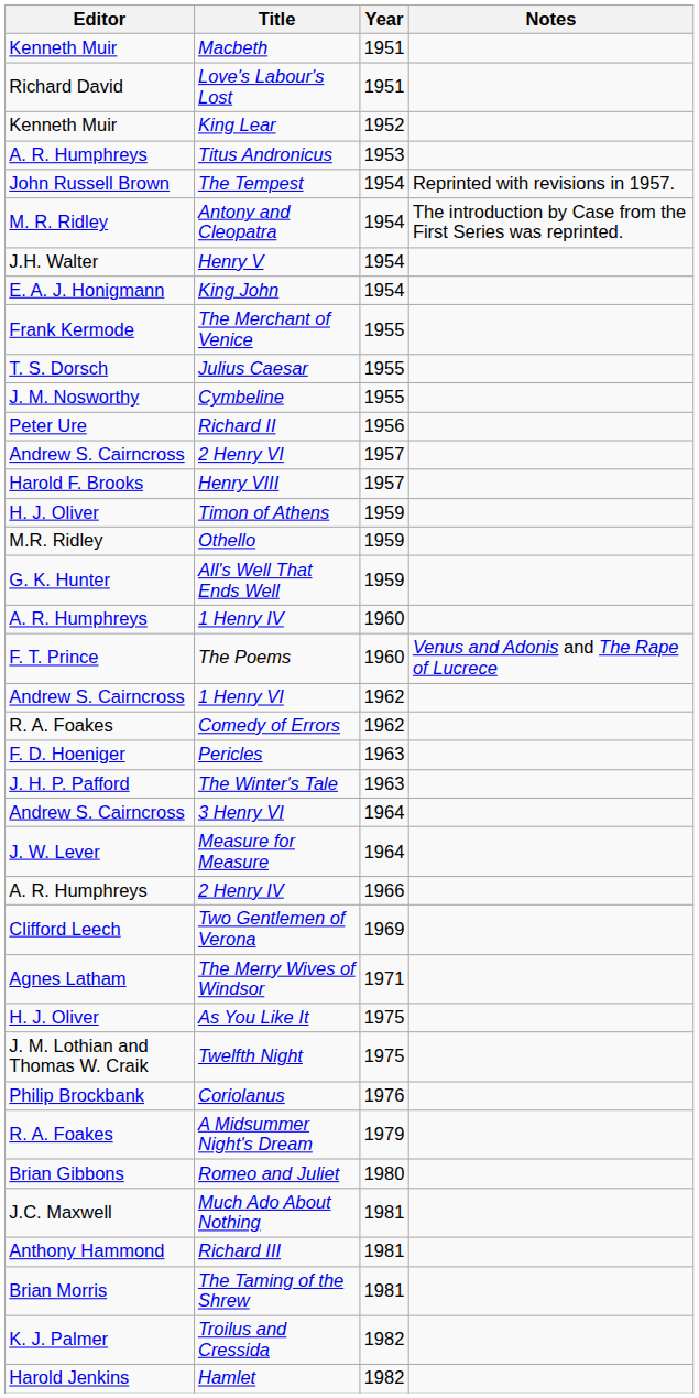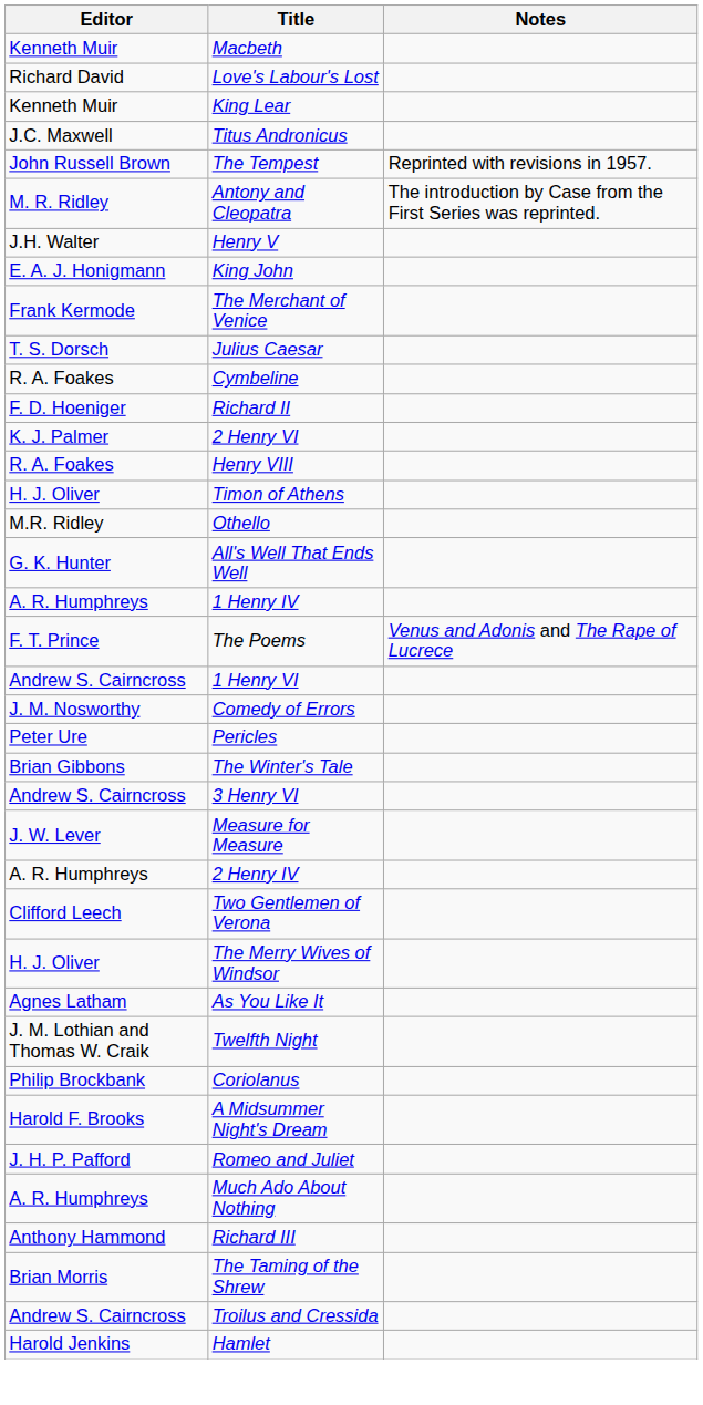 <table class="wikitable sortable">
 <tr>
 <th>Editor</th>
 <th>Title</th>
-<th>Year</th>
 <th>Notes</th>
 </tr>
 <tr>
 <td><a href='#'>Kenneth Muir</a></td>
 <td><em><a href='#'>Macbeth</a></em></td>
-<td>1951</td>
 <td></td>
 </tr>
 <tr>
 <td>Richard David</td>
 <td><em><a href='#'>Love's Labour's Lost</a></em></td>
-<td>1951</td>
 <td></td>
 </tr>
 <tr>
 <td>Kenneth Muir</td>
 <td><em><a href='#'>King Lear</a></em></td>
-<td>1952</td>
 <td></td>
 </tr>
 <tr>
-<td><a href='#'>A. R. Humphreys</a></td>
+<td>J.C. Maxwell</td>
 <td><em><a href='#'>Titus Andronicus</a></em></td>
-<td>1953</td>
 <td></td>
 </tr>
 <tr>
 <td><a href='#'>John Russell Brown</a></td>
 <td><em><a href='#'>The Tempest</a></em></td>
-<td>1954</td>
 <td>Reprinted with revisions in 1957.</td>
 </tr>
 <tr>
 <td><a href='#'>M. R. Ridley</a></td>
 <td><em><a href='#'>Antony and Cleopatra</a></em></td>
-<td>1954</td>
 <td>The introduction by Case from the First Series was reprinted.</td>
 </tr>
 <tr>
 <td>J.H. Walter</td>
 <td><em><a href='#'>Henry V</a></em></td>
-<td>1954</td>
 <td></td>
 </tr>
 <tr>
 <td><a href='#'>E. A. J. Honigmann</a></td>
 <td><em><a href='#'>King John</a></em></td>
-<td>1954</td>
 <td></td>
 </tr>
 <tr>
 <td><a href='#'>Frank Kermode</a></td>
 <td><em><a href='#'>The Merchant of Venice</a> </em></td>
-<td>1955</td>
 <td></td>
 </tr>
 <tr>
 <td><a href='#'>T. S. Dorsch</a></td>
 <td><em><a href='#'>Julius Caesar</a></em></td>
-<td>1955</td>
 <td></td>
 </tr>
 <tr>
-<td><a href='#'>J. M. Nosworthy</a></td>
+<td>R. A. Foakes</td>
 <td><em><a href='#'>Cymbeline</a></em></td>
-<td>1955</td>
 <td></td>
 </tr>
 <tr>
-<td><a href='#'>Peter Ure</a></td>
+<td><a href='#'>F. D. Hoeniger</a></td>
 <td><em><a href='#'>Richard II</a></em></td>
-<td>1956</td>
 <td></td>
 </tr>
 <tr>
-<td><a href='#'>Andrew S. Cairncross</a></td>
+<td><a href='#'>K. J. Palmer</a></td>
 <td><em> <a href='#'>2 Henry VI</a></em></td>
-<td>1957</td>
 <td></td>
 </tr>
 <tr>
-<td><a href='#'>Harold F. Brooks</a></td>
+<td><a href='#'>R. A. Foakes</a></td>
 <td><em><a href='#'>Henry VIII</a></em></td>
-<td>1957</td>
 <td></td>
 </tr>
 <tr>
 <td><a href='#'>H. J. Oliver</a></td>
 <td><em><a href='#'>Timon of Athens</a></em></td>
-<td>1959</td>
 <td></td>
 </tr>
 <tr>
 <td>M.R. Ridley</td>
 <td><em><a href='#'>Othello</a></em></td>
-<td>1959</td>
 <td></td>
 </tr>
 <tr>
 <td><a href='#'>G. K. Hunter</a></td>
 <td><em><a href='#'>All's Well That Ends Well</a></em></td>
-<td>1959</td>
 <td></td>
 </tr>
 <tr>
 <td><a href='#'>A. R. Humphreys</a></td>
 <td><em><a href='#'>1 Henry IV</a></em></td>
-<td>1960</td>
 <td></td>
 </tr>
 <tr>
 <td><a href='#'>F. T. Prince</a></td>
 <td><em>The Poems</em></td>
-<td>1960</td>
 <td><em><a href='#'>Venus and Adonis</a></em> and <em><a href='#'>The Rape of Lucrece</a></em></td>
 </tr>
 <tr>
 <td><a href='#'>Andrew S. Cairncross</a></td>
 <td><em><a href='#'>1 Henry VI</a></em></td>
-<td>1962</td>
 <td></td>
 </tr>
 <tr>
-<td>R. A. Foakes</td>
+<td><a href='#'>J. M. Nosworthy</a></td>
 <td><em><a href='#'>Comedy of Errors</a></em></td>
-<td>1962</td>
 <td></td>
 </tr>
 <tr>
-<td><a href='#'>F. D. Hoeniger</a></td>
+<td><a href='#'>Peter Ure</a></td>
 <td><em><a href='#'>Pericles</a></em></td>
-<td>1963</td>
 <td></td>
 </tr>
 <tr>
-<td><a href='#'>J. H. P. Pafford</a></td>
+<td><a href='#'>Brian Gibbons</a></td>
 <td><em><a href='#'>The Winter's Tale</a></em></td>
-<td>1963</td>
 <td></td>
 </tr>
 <tr>
 <td><a href='#'>Andrew S. Cairncross</a></td>
 <td><em><a href='#'>3 Henry VI</a></em></td>
-<td>1964</td>
 <td></td>
 </tr>
 <tr>
 <td><a href='#'>J. W. Lever</a></td>
 <td><em><a href='#'>Measure for Measure</a></em></td>
-<td>1964</td>
 <td></td>
 </tr>
 <tr>
 <td>A. R. Humphreys</td>
 <td><em><a href='#'>2 Henry IV</a></em></td>
-<td>1966</td>
 <td></td>
 </tr>
 <tr>
 <td><a href='#'>Clifford Leech</a></td>
 <td><em><a href='#'>Two Gentlemen of Verona</a></em></td>
-<td>1969</td>
+<td></td>
+</tr>
+<tr>
+<td><a href='#'>H. J. Oliver</a></td>
+<td><em><a href='#'>The Merry Wives of Windsor</a></em></td>
 <td></td>
 </tr>
 <tr>
 <td><a href='#'>Agnes Latham</a></td>
-<td><em><a href='#'>The Merry Wives of Windsor</a></em></td>
-<td>1971</td>
-<td></td>
-</tr>
-<tr>
-<td><a href='#'>H. J. Oliver</a></td>
 <td><em><a href='#'>As You Like It</a></em></td>
-<td>1975</td>
 <td></td>
 </tr>
 <tr>
 <td>J. M. Lothian and Thomas W. Craik</td>
 <td><em><a href='#'>Twelfth Night</a></em></td>
-<td>1975</td>
 <td></td>
 </tr>
 <tr>
 <td><a href='#'>Philip Brockbank</a></td>
 <td><em><a href='#'>Coriolanus</a></em></td>
-<td>1976</td>
 <td></td>
 </tr>
 <tr>
-<td><a href='#'>R. A. Foakes</a></td>
+<td><a href='#'>Harold F. Brooks</a></td>
 <td><em><a href='#'>A Midsummer Night's Dream</a></em></td>
-<td>1979</td>
 <td></td>
 </tr>
 <tr>
-<td><a href='#'>Brian Gibbons</a></td>
+<td><a href='#'>J. H. P. Pafford</a></td>
 <td><em><a href='#'>Romeo and Juliet</a></em></td>
-<td>1980</td>
 <td></td>
 </tr>
 <tr>
-<td>J.C. Maxwell</td>
+<td><a href='#'>A. R. Humphreys</a></td>
 <td><em><a href='#'>Much Ado About Nothing</a></em></td>
-<td>1981</td>
 <td></td>
 </tr>
 <tr>
 <td><a href='#'>Anthony Hammond</a></td>
 <td><em><a href='#'>Richard III</a></em></td>
-<td>1981</td>
 <td></td>
 </tr>
 <tr>
 <td><a href='#'>Brian Morris</a></td>
 <td><em><a href='#'>The Taming of the Shrew</a></em></td>
-<td>1981</td>
 <td></td>
 </tr>
 <tr>
-<td><a href='#'>K. J. Palmer</a></td>
+<td><a href='#'>Andrew S. Cairncross</a></td>
 <td><em><a href='#'>Troilus and Cressida</a></em></td>
-<td>1982</td>
 <td></td>
 </tr>
 <tr>
 <td><a href='#'>Harold Jenkins</a></td>
 <td><em><a href='#'>Hamlet</a></em></td>
-<td>1982</td>
 <td></td>
 </tr>
 </table>
